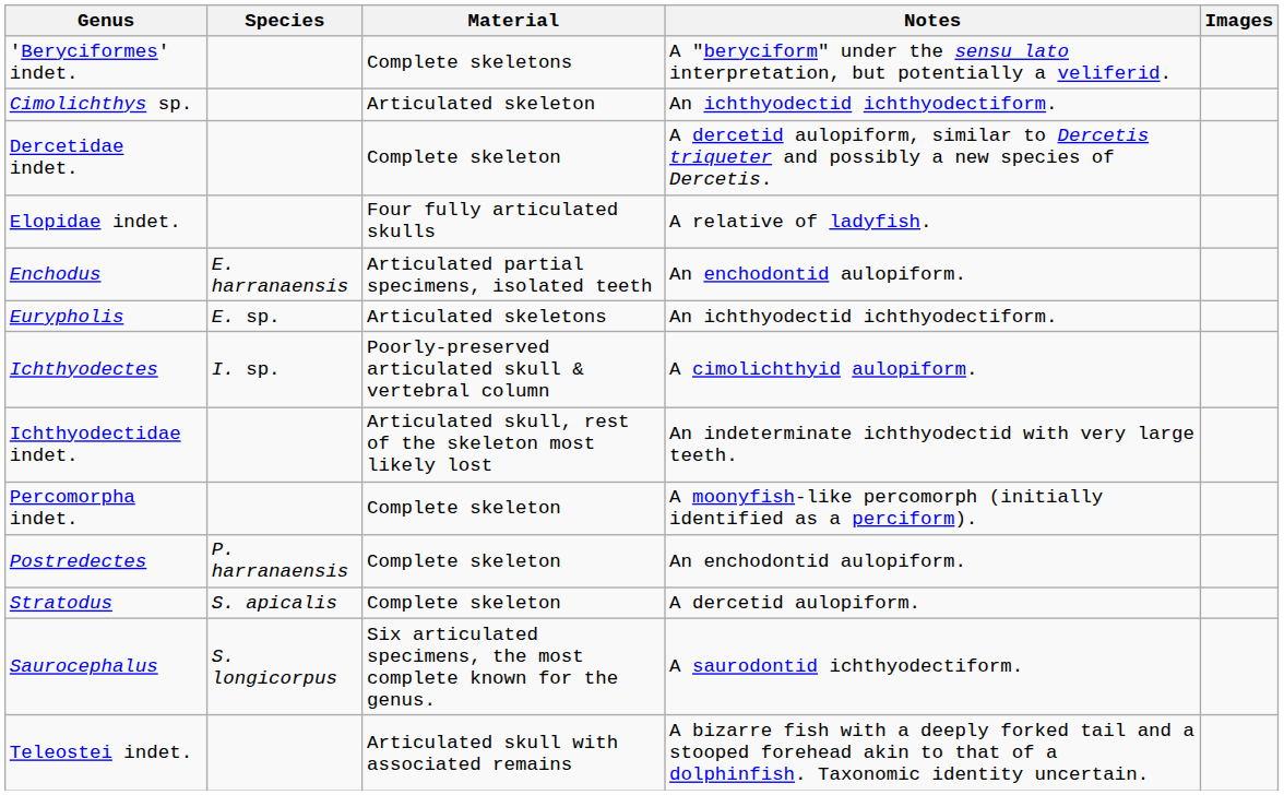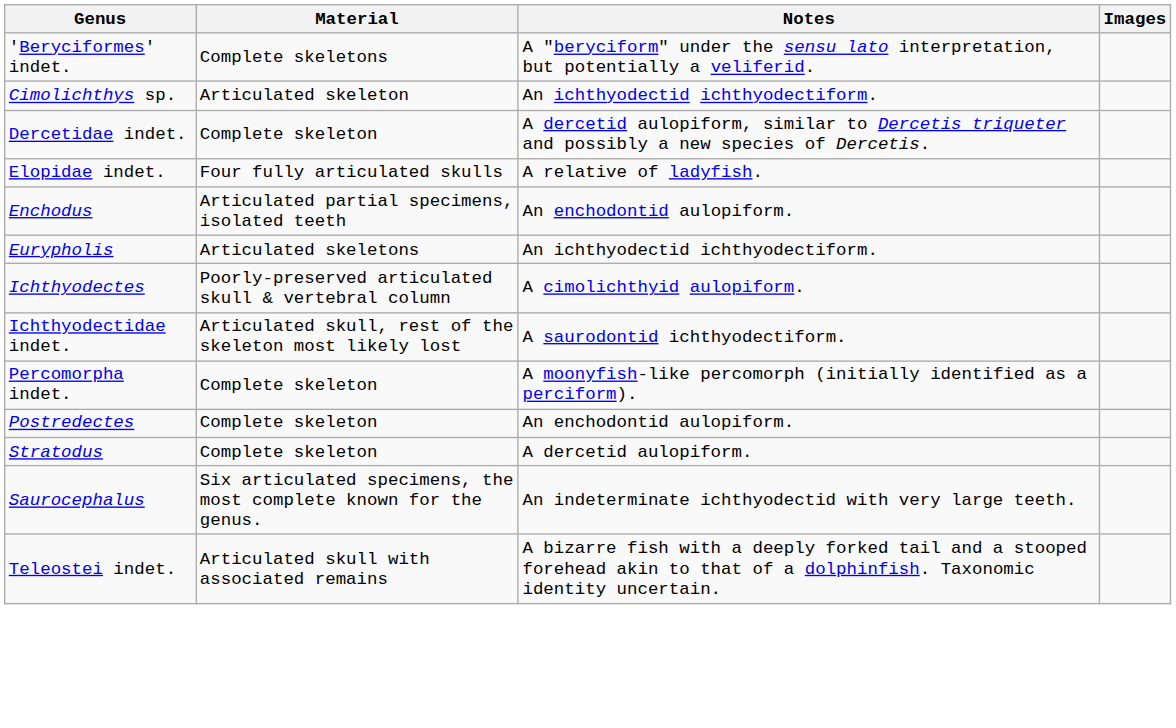 <table class="wikitable" align="center">
 <tr>
 <th>Genus</th>
-<th>Species</th>
 <th>Material</th>
 <th>Notes</th>
 <th>Images</th>
 </tr>
 <tr>
 <td>'<a href='#'>Beryciformes</a>' indet.</td>
-<td></td>
 <td>Complete skeletons</td>
 <td>A "<a href='#'>beryciform</a>" under the <em><a href='#'>sensu lato</a></em> interpretation, but potentially a <a href='#'>veliferid</a>.</td>
 <td></td>
 </tr>
 <tr>
 <td><em><a href='#'>Cimolichthys</a></em> sp.</td>
-<td></td>
 <td>Articulated skeleton</td>
 <td>An <a href='#'>ichthyodectid</a> <a href='#'>ichthyodectiform</a>.</td>
 <td></td>
 </tr>
 <tr>
 <td><a href='#'>Dercetidae</a> indet.</td>
-<td></td>
 <td>Complete skeleton</td>
 <td>A <a href='#'>dercetid</a> aulopiform, similar to <em><a href='#'>Dercetis triqueter</a></em> and possibly a new species of <em>Dercetis</em>.</td>
 <td></td>
 </tr>
 <tr>
 <td><a href='#'>Elopidae</a> indet.</td>
-<td></td>
 <td>Four fully articulated skulls</td>
 <td>A relative of <a href='#'>ladyfish</a>.</td>
 <td></td>
 </tr>
 <tr>
 <td><em><a href='#'>Enchodus</a></em></td>
-<td><em>E. harranaensis</em></td>
 <td>Articulated partial specimens, isolated teeth</td>
 <td>An <a href='#'>enchodontid</a> aulopiform.</td>
 <td></td>
 </tr>
 <tr>
 <td><em><a href='#'>Eurypholis</a></em></td>
-<td><em>E.</em> sp.</td>
 <td>Articulated skeletons</td>
 <td>An ichthyodectid ichthyodectiform.</td>
 <td></td>
 </tr>
 <tr>
 <td><em><a href='#'>Ichthyodectes</a></em></td>
-<td><em>I.</em> sp.</td>
 <td>Poorly-preserved articulated skull & vertebral column</td>
 <td>A <a href='#'>cimolichthyid</a> <a href='#'>aulopiform</a>.</td>
 <td></td>
 </tr>
 <tr>
 <td><a href='#'>Ichthyodectidae</a> indet.</td>
-<td></td>
 <td>Articulated skull, rest of the skeleton most likely lost</td>
-<td>An indeterminate ichthyodectid with very large teeth.</td>
+<td>A <a href='#'>saurodontid</a> ichthyodectiform.</td>
 <td></td>
 </tr>
 <tr>
 <td><a href='#'>Percomorpha</a> indet.</td>
-<td></td>
 <td>Complete skeleton</td>
 <td>A <a href='#'>moonyfish</a>-like percomorph (initially identified as a <a href='#'>perciform</a>).</td>
 <td></td>
 </tr>
 <tr>
 <td><em><a href='#'>Postredectes</a></em></td>
-<td><em>P. harranaensis</em></td>
 <td>Complete skeleton</td>
 <td>An enchodontid aulopiform.</td>
 <td></td>
 </tr>
 <tr>
 <td><em><a href='#'>Stratodus</a></em></td>
-<td><em>S. apicalis</em></td>
 <td>Complete skeleton</td>
 <td>A dercetid aulopiform.</td>
 <td></td>
 </tr>
 <tr>
 <td><em><a href='#'>Saurocephalus</a></em></td>
-<td><em>S. longicorpus</em></td>
 <td>Six articulated specimens, the most complete known for the genus.</td>
-<td>A <a href='#'>saurodontid</a> ichthyodectiform.</td>
+<td>An indeterminate ichthyodectid with very large teeth.</td>
 <td></td>
 </tr>
 <tr>
 <td><a href='#'>Teleostei</a> indet.</td>
-<td></td>
 <td>Articulated skull with associated remains</td>
 <td>A bizarre fish with a deeply forked tail and a stooped forehead akin to that of a <a href='#'>dolphinfish</a>. Taxonomic identity uncertain.</td>
 <td></td>
 </tr>
 </table>
